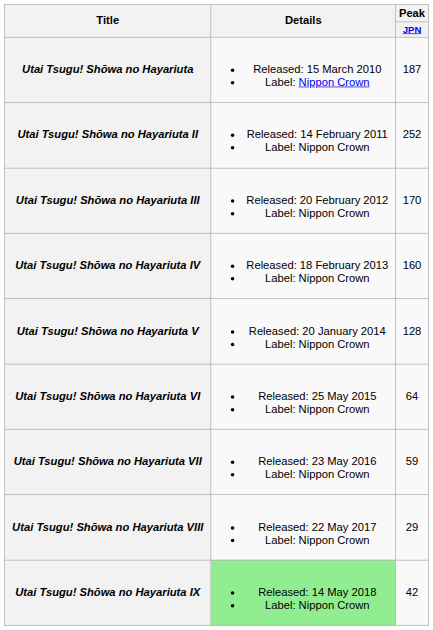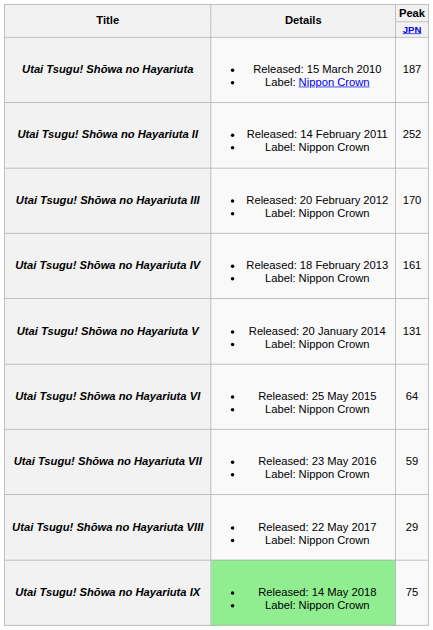 <table class="wikitable plainrowheaders" style="text-align:center;">
 <tr>
 <th scope="col" rowspan="2" style="width:18em;">Title</th>
 <th scope="col" rowspan="2" style="width:16em;">Details</th>
 <th scope="col" style="width:1em;">Peak</th>
 </tr>
 <tr>
 <th scope="col" style="width:3em;font-size:85%;"><a href='#'>JPN</a><br></th>
 </tr>
 <tr>
 <th scope="row"><em>Utai Tsugu! Shōwa no Hayariuta</em></th>
 <td><br><ul><li>Released: 15 March 2010</li><li>Label: <a href='#'>Nippon Crown</a></li></ul></td>
 <td>187</td>
 </tr>
 <tr>
 <th scope="row"><em>Utai Tsugu! Shōwa no Hayariuta II</em></th>
 <td><br><ul><li>Released: 14 February 2011</li><li>Label: Nippon Crown</li></ul></td>
 <td>252</td>
 </tr>
 <tr>
 <th scope="row"><em>Utai Tsugu! Shōwa no Hayariuta III</em></th>
 <td><br><ul><li>Released: 20 February 2012</li><li>Label: Nippon Crown</li></ul></td>
 <td>170</td>
 </tr>
 <tr>
 <th scope="row"><em>Utai Tsugu! Shōwa no Hayariuta IV</em></th>
 <td><br><ul><li>Released: 18 February 2013</li><li>Label: Nippon Crown</li></ul></td>
-<td>160</td>
+<td>161</td>
 </tr>
 <tr>
 <th scope="row"><em>Utai Tsugu! Shōwa no Hayariuta V</em></th>
 <td><br><ul><li>Released: 20 January 2014</li><li>Label: Nippon Crown</li></ul></td>
-<td>128</td>
+<td>131</td>
 </tr>
 <tr>
 <th scope="row"><em>Utai Tsugu! Shōwa no Hayariuta VI</em></th>
 <td><br><ul><li>Released: 25 May 2015</li><li>Label: Nippon Crown</li></ul></td>
 <td>64</td>
 </tr>
 <tr>
 <th scope="row"><em>Utai Tsugu! Shōwa no Hayariuta VII</em></th>
 <td><br><ul><li>Released: 23 May 2016</li><li>Label: Nippon Crown</li></ul></td>
 <td>59</td>
 </tr>
 <tr>
 <th scope="row"><em>Utai Tsugu! Shōwa no Hayariuta VIII</em></th>
 <td><br><ul><li>Released: 22 May 2017</li><li>Label: Nippon Crown</li></ul></td>
 <td>29</td>
 </tr>
 <tr>
 <th scope="row"><em>Utai Tsugu! Shōwa no Hayariuta IX</em></th>
 <td style="background: lightgreen;"><br><ul><li>Released: 14 May 2018</li><li>Label: Nippon Crown</li></ul></td>
-<td>42</td>
+<td>75</td>
 </tr>
 </table>
